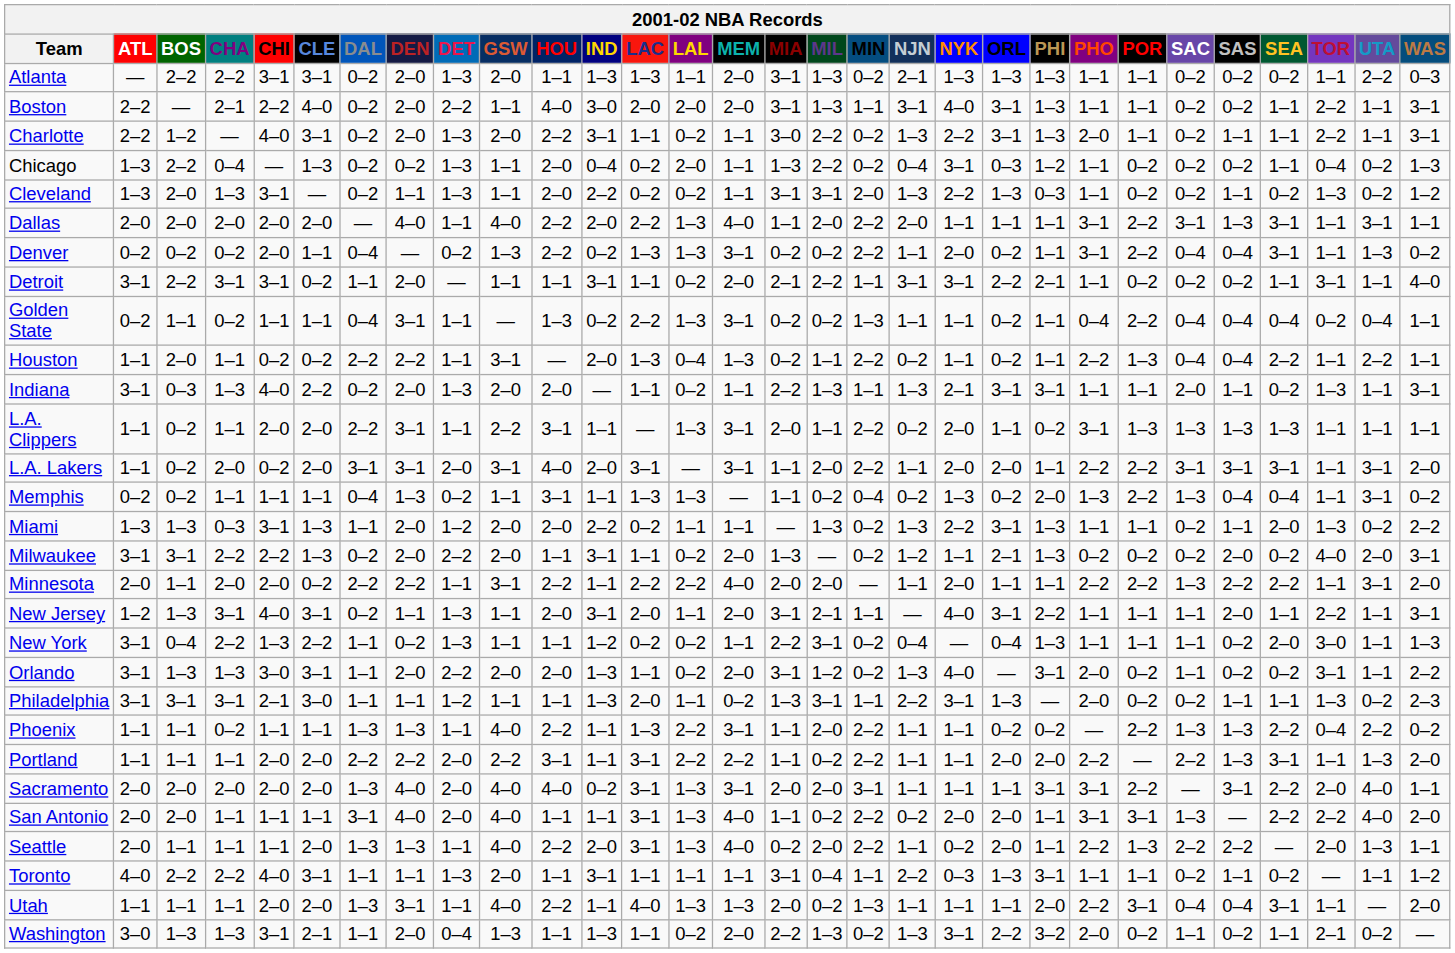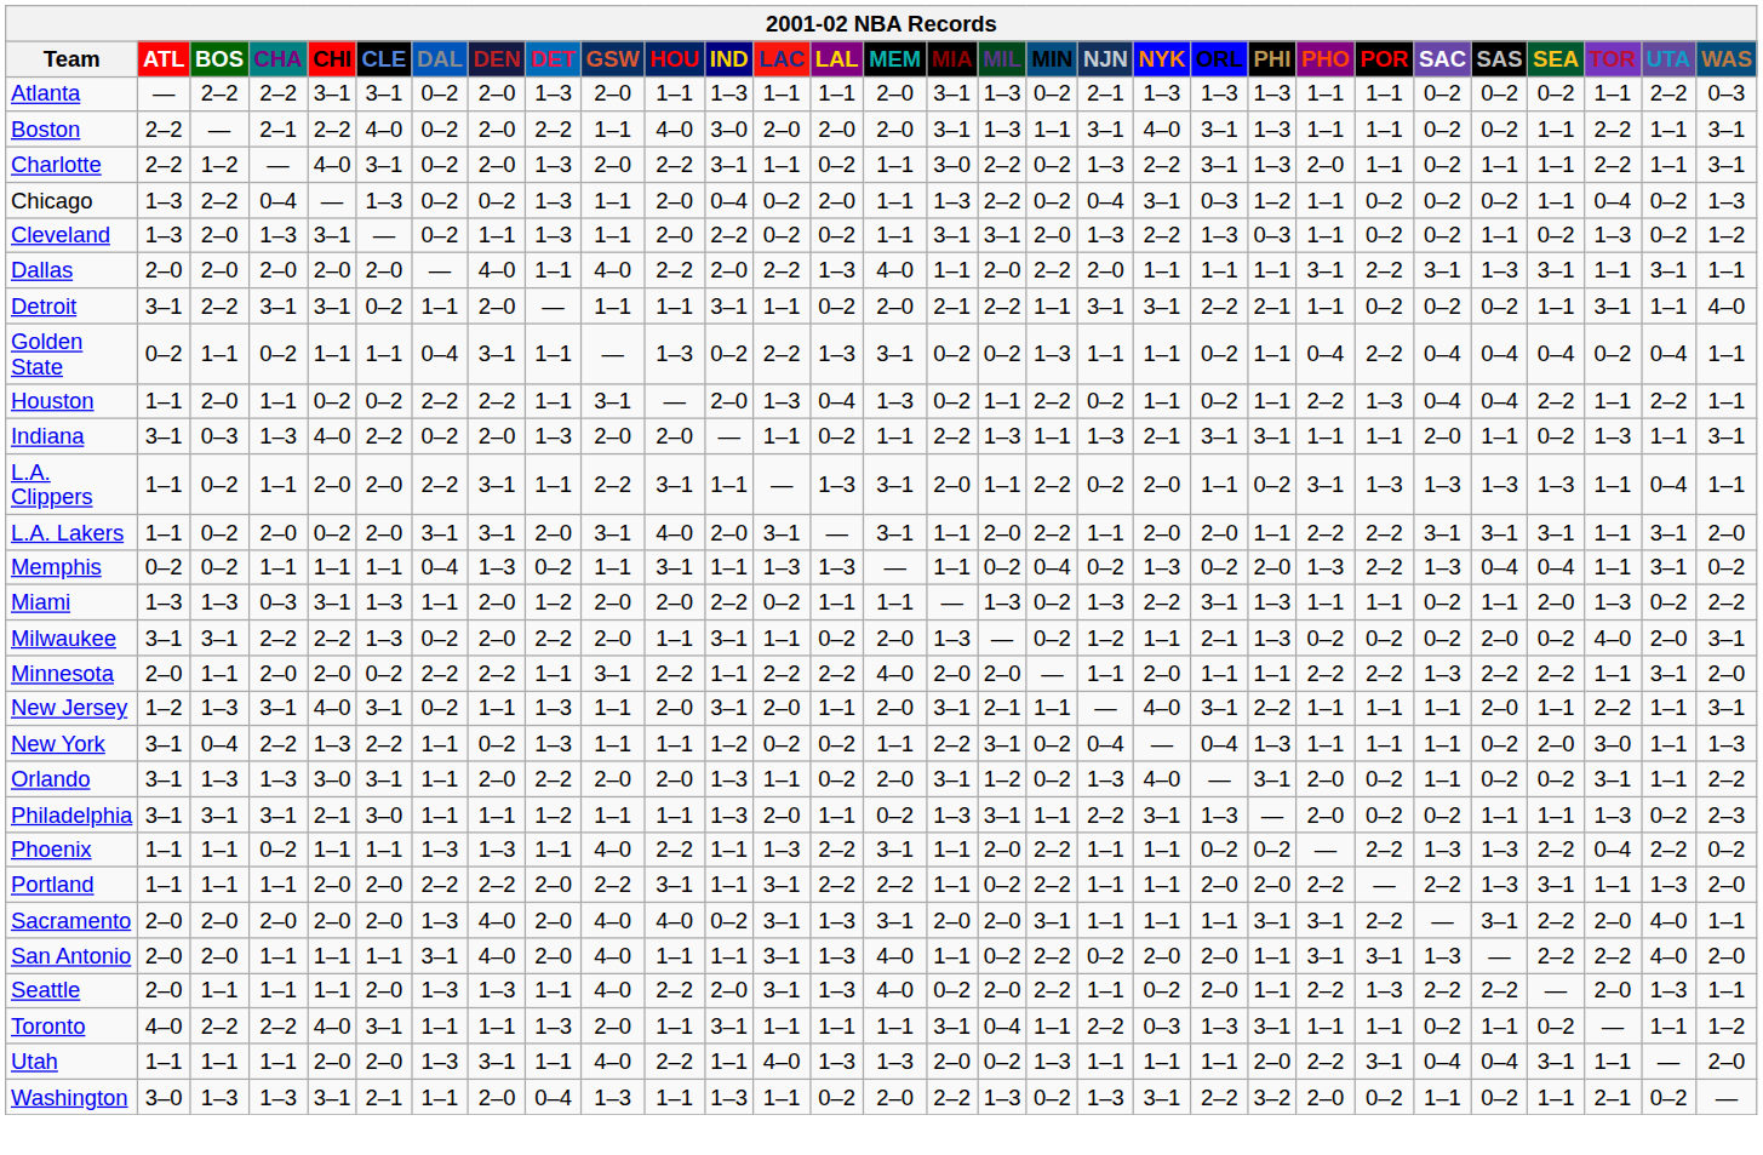 <table class="wikitable" style="font-size:90%; text-align:center;">
 <tr>
 <th colspan=30>2001-02 NBA Records</th>
 </tr>
 <tr>
 <th width=100>Team</th>
 <th style="background:#FF0000;color:#FFFFFF;width=35">ATL</th>
 <th style="background:#006400;color:#FFFFFF;width=35">BOS</th>
 <th style="background:#008080;color:#800080;width=35">CHA</th>
 <th style="background:#FF0000;color:#000000;width=35">CHI</th>
 <th style="background:#000000;color:#5787DC;width=35">CLE</th>
 <th style="background:#0055BA;color:#898D8F;width=35">DAL</th>
 <th style="background:#141A44;color:#BC2224;width=35">DEN</th>
 <th style="background:#006BB7;color:#ED164B;width=35">DET</th>
 <th style="background:#072E63;color:#DC5A34;width=35">GSW</th>
 <th style="background:#002366;color:#FF0000;width=35">HOU</th>
 <th style="background:#000080;color:#FFD700;width=35">IND</th>
 <th style="background:#F9160D;color:#1A2E8B;width=35">LAC</th>
 <th style="background:#800080;color:#FFD700;width=35">LAL</th>
 <th style="background:#000000;color:#0CB2AC;width=35">MEM</th>
 <th style="background:#000000;color:#8B0000;width=35">MIA</th>
 <th style="background:#00471B;color:#5C378A;width=35">MIL</th>
 <th style="background:#044D80;color:#000000;width=35">MIN</th>
 <th style="background:#12305B;color:#C4CED4;width=35">NJN</th>
 <th style="background:#0000FF;color:#FF8C00;width=35">NYK</th>
 <th style="background:#0000FF;color:#000000;width=35">ORL</th>
 <th style="background:#000000;color:#BB9754;width=35">PHI</th>
 <th style="background:#800080;color:#FF4500;width=35">PHO</th>
 <th style="background:#000000;color:#FF0000;width=35">POR</th>
 <th style="background:#6846A8;color:#FFFFFF;width=35">SAC</th>
 <th style="background:#000000;color:#C0C0C0;width=35">SAS</th>
 <th style="background:#005831;color:#FFC322;width=35">SEA</th>
 <th style="background:#7436BF;color:#BE0F34;width=35">TOR</th>
 <th style="background:#644A9C;color:#149BC7;width=35">UTA</th>
 <th style="background:#044D7D;color:#BC7A44;width=35">WAS</th>
 </tr>
 <tr>
 <td style="text-align:left;"><a href='#'>Atlanta</a></td>
 <td>—</td>
 <td>2–2</td>
 <td>2–2</td>
 <td>3–1</td>
 <td>3–1</td>
 <td>0–2</td>
 <td>2–0</td>
 <td>1–3</td>
 <td>2–0</td>
 <td>1–1</td>
 <td>1–3</td>
-<td>1–3</td>
+<td>1–1</td>
 <td>1–1</td>
 <td>2–0</td>
 <td>3–1</td>
 <td>1–3</td>
 <td>0–2</td>
 <td>2–1</td>
 <td>1–3</td>
 <td>1–3</td>
 <td>1–3</td>
 <td>1–1</td>
 <td>1–1</td>
 <td>0–2</td>
 <td>0–2</td>
 <td>0–2</td>
 <td>1–1</td>
 <td>2–2</td>
 <td>0–3</td>
 </tr>
 <tr>
 <td style="text-align:left;"><a href='#'>Boston</a></td>
 <td>2–2</td>
 <td>—</td>
 <td>2–1</td>
 <td>2–2</td>
 <td>4–0</td>
 <td>0–2</td>
 <td>2–0</td>
 <td>2–2</td>
 <td>1–1</td>
 <td>4–0</td>
 <td>3–0</td>
 <td>2–0</td>
 <td>2–0</td>
 <td>2–0</td>
 <td>3–1</td>
 <td>1–3</td>
 <td>1–1</td>
 <td>3–1</td>
 <td>4–0</td>
 <td>3–1</td>
 <td>1–3</td>
 <td>1–1</td>
 <td>1–1</td>
 <td>0–2</td>
 <td>0–2</td>
 <td>1–1</td>
 <td>2–2</td>
 <td>1–1</td>
 <td>3–1</td>
 </tr>
 <tr>
 <td style="text-align:left;"><a href='#'>Charlotte</a></td>
 <td>2–2</td>
 <td>1–2</td>
 <td>—</td>
 <td>4–0</td>
 <td>3–1</td>
 <td>0–2</td>
 <td>2–0</td>
 <td>1–3</td>
 <td>2–0</td>
 <td>2–2</td>
 <td>3–1</td>
 <td>1–1</td>
 <td>0–2</td>
 <td>1–1</td>
 <td>3–0</td>
 <td>2–2</td>
 <td>0–2</td>
 <td>1–3</td>
 <td>2–2</td>
 <td>3–1</td>
 <td>1–3</td>
 <td>2–0</td>
 <td>1–1</td>
 <td>0–2</td>
 <td>1–1</td>
 <td>1–1</td>
 <td>2–2</td>
 <td>1–1</td>
 <td>3–1</td>
 </tr>
 <tr>
 <td style="text-align:left;">Chicago</td>
 <td>1–3</td>
 <td>2–2</td>
 <td>0–4</td>
 <td>—</td>
 <td>1–3</td>
 <td>0–2</td>
 <td>0–2</td>
 <td>1–3</td>
 <td>1–1</td>
 <td>2–0</td>
 <td>0–4</td>
 <td>0–2</td>
 <td>2–0</td>
 <td>1–1</td>
 <td>1–3</td>
 <td>2–2</td>
 <td>0–2</td>
 <td>0–4</td>
 <td>3–1</td>
 <td>0–3</td>
 <td>1–2</td>
 <td>1–1</td>
 <td>0–2</td>
 <td>0–2</td>
 <td>0–2</td>
 <td>1–1</td>
 <td>0–4</td>
 <td>0–2</td>
 <td>1–3</td>
 </tr>
 <tr>
 <td style="text-align:left;"><a href='#'>Cleveland</a></td>
 <td>1–3</td>
 <td>2–0</td>
 <td>1–3</td>
 <td>3–1</td>
 <td>—</td>
 <td>0–2</td>
 <td>1–1</td>
 <td>1–3</td>
 <td>1–1</td>
 <td>2–0</td>
 <td>2–2</td>
 <td>0–2</td>
 <td>0–2</td>
 <td>1–1</td>
 <td>3–1</td>
 <td>3–1</td>
 <td>2–0</td>
 <td>1–3</td>
 <td>2–2</td>
 <td>1–3</td>
 <td>0–3</td>
 <td>1–1</td>
 <td>0–2</td>
 <td>0–2</td>
 <td>1–1</td>
 <td>0–2</td>
 <td>1–3</td>
 <td>0–2</td>
 <td>1–2</td>
 </tr>
 <tr>
 <td style="text-align:left;"><a href='#'>Dallas</a></td>
 <td>2–0</td>
 <td>2–0</td>
 <td>2–0</td>
 <td>2–0</td>
 <td>2–0</td>
 <td>—</td>
 <td>4–0</td>
 <td>1–1</td>
 <td>4–0</td>
 <td>2–2</td>
 <td>2–0</td>
 <td>2–2</td>
 <td>1–3</td>
 <td>4–0</td>
 <td>1–1</td>
 <td>2–0</td>
 <td>2–2</td>
 <td>2–0</td>
 <td>1–1</td>
 <td>1–1</td>
 <td>1–1</td>
 <td>3–1</td>
 <td>2–2</td>
 <td>3–1</td>
 <td>1–3</td>
 <td>3–1</td>
 <td>1–1</td>
 <td>3–1</td>
 <td>1–1</td>
 </tr>
 <tr>
-<td style="text-align:left;"><a href='#'>Denver</a></td>
-<td>0–2</td>
-<td>0–2</td>
-<td>0–2</td>
-<td>2–0</td>
-<td>1–1</td>
-<td>0–4</td>
-<td>—</td>
-<td>0–2</td>
-<td>1–3</td>
-<td>2–2</td>
-<td>0–2</td>
-<td>1–3</td>
-<td>1–3</td>
-<td>3–1</td>
-<td>0–2</td>
-<td>0–2</td>
-<td>2–2</td>
-<td>1–1</td>
-<td>2–0</td>
-<td>0–2</td>
-<td>1–1</td>
-<td>3–1</td>
-<td>2–2</td>
-<td>0–4</td>
-<td>0–4</td>
-<td>3–1</td>
-<td>1–1</td>
-<td>1–3</td>
-<td>0–2</td>
-</tr>
-<tr>
 <td style="text-align:left;"><a href='#'>Detroit</a></td>
 <td>3–1</td>
 <td>2–2</td>
 <td>3–1</td>
 <td>3–1</td>
 <td>0–2</td>
 <td>1–1</td>
 <td>2–0</td>
 <td>—</td>
 <td>1–1</td>
 <td>1–1</td>
 <td>3–1</td>
 <td>1–1</td>
 <td>0–2</td>
 <td>2–0</td>
 <td>2–1</td>
 <td>2–2</td>
 <td>1–1</td>
 <td>3–1</td>
 <td>3–1</td>
 <td>2–2</td>
 <td>2–1</td>
 <td>1–1</td>
 <td>0–2</td>
 <td>0–2</td>
 <td>0–2</td>
 <td>1–1</td>
 <td>3–1</td>
 <td>1–1</td>
 <td>4–0</td>
 </tr>
 <tr>
 <td style="text-align:left;"><a href='#'>Golden State</a></td>
 <td>0–2</td>
 <td>1–1</td>
 <td>0–2</td>
 <td>1–1</td>
 <td>1–1</td>
 <td>0–4</td>
 <td>3–1</td>
 <td>1–1</td>
 <td>—</td>
 <td>1–3</td>
 <td>0–2</td>
 <td>2–2</td>
 <td>1–3</td>
 <td>3–1</td>
 <td>0–2</td>
 <td>0–2</td>
 <td>1–3</td>
 <td>1–1</td>
 <td>1–1</td>
 <td>0–2</td>
 <td>1–1</td>
 <td>0–4</td>
 <td>2–2</td>
 <td>0–4</td>
 <td>0–4</td>
 <td>0–4</td>
 <td>0–2</td>
 <td>0–4</td>
 <td>1–1</td>
 </tr>
 <tr>
 <td style="text-align:left;"><a href='#'>Houston</a></td>
 <td>1–1</td>
 <td>2–0</td>
 <td>1–1</td>
 <td>0–2</td>
 <td>0–2</td>
 <td>2–2</td>
 <td>2–2</td>
 <td>1–1</td>
 <td>3–1</td>
 <td>—</td>
 <td>2–0</td>
 <td>1–3</td>
 <td>0–4</td>
 <td>1–3</td>
 <td>0–2</td>
 <td>1–1</td>
 <td>2–2</td>
 <td>0–2</td>
 <td>1–1</td>
 <td>0–2</td>
 <td>1–1</td>
 <td>2–2</td>
 <td>1–3</td>
 <td>0–4</td>
 <td>0–4</td>
 <td>2–2</td>
 <td>1–1</td>
 <td>2–2</td>
 <td>1–1</td>
 </tr>
 <tr>
 <td style="text-align:left;"><a href='#'>Indiana</a></td>
 <td>3–1</td>
 <td>0–3</td>
 <td>1–3</td>
 <td>4–0</td>
 <td>2–2</td>
 <td>0–2</td>
 <td>2–0</td>
 <td>1–3</td>
 <td>2–0</td>
 <td>2–0</td>
 <td>—</td>
 <td>1–1</td>
 <td>0–2</td>
 <td>1–1</td>
 <td>2–2</td>
 <td>1–3</td>
 <td>1–1</td>
 <td>1–3</td>
 <td>2–1</td>
 <td>3–1</td>
 <td>3–1</td>
 <td>1–1</td>
 <td>1–1</td>
 <td>2–0</td>
 <td>1–1</td>
 <td>0–2</td>
 <td>1–3</td>
 <td>1–1</td>
 <td>3–1</td>
 </tr>
 <tr>
 <td style="text-align:left;"><a href='#'>L.A. Clippers</a></td>
 <td>1–1</td>
 <td>0–2</td>
 <td>1–1</td>
 <td>2–0</td>
 <td>2–0</td>
 <td>2–2</td>
 <td>3–1</td>
 <td>1–1</td>
 <td>2–2</td>
 <td>3–1</td>
 <td>1–1</td>
 <td>—</td>
 <td>1–3</td>
 <td>3–1</td>
 <td>2–0</td>
 <td>1–1</td>
 <td>2–2</td>
 <td>0–2</td>
 <td>2–0</td>
 <td>1–1</td>
 <td>0–2</td>
 <td>3–1</td>
 <td>1–3</td>
 <td>1–3</td>
 <td>1–3</td>
 <td>1–3</td>
 <td>1–1</td>
-<td>1–1</td>
+<td>0–4</td>
 <td>1–1</td>
 </tr>
 <tr>
 <td style="text-align:left;"><a href='#'>L.A. Lakers</a></td>
 <td>1–1</td>
 <td>0–2</td>
 <td>2–0</td>
 <td>0–2</td>
 <td>2–0</td>
 <td>3–1</td>
 <td>3–1</td>
 <td>2–0</td>
 <td>3–1</td>
 <td>4–0</td>
 <td>2–0</td>
 <td>3–1</td>
 <td>—</td>
 <td>3–1</td>
 <td>1–1</td>
 <td>2–0</td>
 <td>2–2</td>
 <td>1–1</td>
 <td>2–0</td>
 <td>2–0</td>
 <td>1–1</td>
 <td>2–2</td>
 <td>2–2</td>
 <td>3–1</td>
 <td>3–1</td>
 <td>3–1</td>
 <td>1–1</td>
 <td>3–1</td>
 <td>2–0</td>
 </tr>
 <tr>
 <td style="text-align:left;"><a href='#'>Memphis</a></td>
 <td>0–2</td>
 <td>0–2</td>
 <td>1–1</td>
 <td>1–1</td>
 <td>1–1</td>
 <td>0–4</td>
 <td>1–3</td>
 <td>0–2</td>
 <td>1–1</td>
 <td>3–1</td>
 <td>1–1</td>
 <td>1–3</td>
 <td>1–3</td>
 <td>—</td>
 <td>1–1</td>
 <td>0–2</td>
 <td>0–4</td>
 <td>0–2</td>
 <td>1–3</td>
 <td>0–2</td>
 <td>2–0</td>
 <td>1–3</td>
 <td>2–2</td>
 <td>1–3</td>
 <td>0–4</td>
 <td>0–4</td>
 <td>1–1</td>
 <td>3–1</td>
 <td>0–2</td>
 </tr>
 <tr>
 <td style="text-align:left;"><a href='#'>Miami</a></td>
 <td>1–3</td>
 <td>1–3</td>
 <td>0–3</td>
 <td>3–1</td>
 <td>1–3</td>
 <td>1–1</td>
 <td>2–0</td>
 <td>1–2</td>
 <td>2–0</td>
 <td>2–0</td>
 <td>2–2</td>
 <td>0–2</td>
 <td>1–1</td>
 <td>1–1</td>
 <td>—</td>
 <td>1–3</td>
 <td>0–2</td>
 <td>1–3</td>
 <td>2–2</td>
 <td>3–1</td>
 <td>1–3</td>
 <td>1–1</td>
 <td>1–1</td>
 <td>0–2</td>
 <td>1–1</td>
 <td>2–0</td>
 <td>1–3</td>
 <td>0–2</td>
 <td>2–2</td>
 </tr>
 <tr>
 <td style="text-align:left;"><a href='#'>Milwaukee</a></td>
 <td>3–1</td>
 <td>3–1</td>
 <td>2–2</td>
 <td>2–2</td>
 <td>1–3</td>
 <td>0–2</td>
 <td>2–0</td>
 <td>2–2</td>
 <td>2–0</td>
 <td>1–1</td>
 <td>3–1</td>
 <td>1–1</td>
 <td>0–2</td>
 <td>2–0</td>
 <td>1–3</td>
 <td>—</td>
 <td>0–2</td>
 <td>1–2</td>
 <td>1–1</td>
 <td>2–1</td>
 <td>1–3</td>
 <td>0–2</td>
 <td>0–2</td>
 <td>0–2</td>
 <td>2–0</td>
 <td>0–2</td>
 <td>4–0</td>
 <td>2–0</td>
 <td>3–1</td>
 </tr>
 <tr>
 <td style="text-align:left;"><a href='#'>Minnesota</a></td>
 <td>2–0</td>
 <td>1–1</td>
 <td>2–0</td>
 <td>2–0</td>
 <td>0–2</td>
 <td>2–2</td>
 <td>2–2</td>
 <td>1–1</td>
 <td>3–1</td>
 <td>2–2</td>
 <td>1–1</td>
 <td>2–2</td>
 <td>2–2</td>
 <td>4–0</td>
 <td>2–0</td>
 <td>2–0</td>
 <td>—</td>
 <td>1–1</td>
 <td>2–0</td>
 <td>1–1</td>
 <td>1–1</td>
 <td>2–2</td>
 <td>2–2</td>
 <td>1–3</td>
 <td>2–2</td>
 <td>2–2</td>
 <td>1–1</td>
 <td>3–1</td>
 <td>2–0</td>
 </tr>
 <tr>
 <td style="text-align:left;"><a href='#'>New Jersey</a></td>
 <td>1–2</td>
 <td>1–3</td>
 <td>3–1</td>
 <td>4–0</td>
 <td>3–1</td>
 <td>0–2</td>
 <td>1–1</td>
 <td>1–3</td>
 <td>1–1</td>
 <td>2–0</td>
 <td>3–1</td>
 <td>2–0</td>
 <td>1–1</td>
 <td>2–0</td>
 <td>3–1</td>
 <td>2–1</td>
 <td>1–1</td>
 <td>—</td>
 <td>4–0</td>
 <td>3–1</td>
 <td>2–2</td>
 <td>1–1</td>
 <td>1–1</td>
 <td>1–1</td>
 <td>2–0</td>
 <td>1–1</td>
 <td>2–2</td>
 <td>1–1</td>
 <td>3–1</td>
 </tr>
 <tr>
 <td style="text-align:left;"><a href='#'>New York</a></td>
 <td>3–1</td>
 <td>0–4</td>
 <td>2–2</td>
 <td>1–3</td>
 <td>2–2</td>
 <td>1–1</td>
 <td>0–2</td>
 <td>1–3</td>
 <td>1–1</td>
 <td>1–1</td>
 <td>1–2</td>
 <td>0–2</td>
 <td>0–2</td>
 <td>1–1</td>
 <td>2–2</td>
 <td>3–1</td>
 <td>0–2</td>
 <td>0–4</td>
 <td>—</td>
 <td>0–4</td>
 <td>1–3</td>
 <td>1–1</td>
 <td>1–1</td>
 <td>1–1</td>
 <td>0–2</td>
 <td>2–0</td>
 <td>3–0</td>
 <td>1–1</td>
 <td>1–3</td>
 </tr>
 <tr>
 <td style="text-align:left;"><a href='#'>Orlando</a></td>
 <td>3–1</td>
 <td>1–3</td>
 <td>1–3</td>
 <td>3–0</td>
 <td>3–1</td>
 <td>1–1</td>
 <td>2–0</td>
 <td>2–2</td>
 <td>2–0</td>
 <td>2–0</td>
 <td>1–3</td>
 <td>1–1</td>
 <td>0–2</td>
 <td>2–0</td>
 <td>3–1</td>
 <td>1–2</td>
 <td>0–2</td>
 <td>1–3</td>
 <td>4–0</td>
 <td>—</td>
 <td>3–1</td>
 <td>2–0</td>
 <td>0–2</td>
 <td>1–1</td>
 <td>0–2</td>
 <td>0–2</td>
 <td>3–1</td>
 <td>1–1</td>
 <td>2–2</td>
 </tr>
 <tr>
 <td style="text-align:left;"><a href='#'>Philadelphia</a></td>
 <td>3–1</td>
 <td>3–1</td>
 <td>3–1</td>
 <td>2–1</td>
 <td>3–0</td>
 <td>1–1</td>
 <td>1–1</td>
 <td>1–2</td>
 <td>1–1</td>
 <td>1–1</td>
 <td>1–3</td>
 <td>2–0</td>
 <td>1–1</td>
 <td>0–2</td>
 <td>1–3</td>
 <td>3–1</td>
 <td>1–1</td>
 <td>2–2</td>
 <td>3–1</td>
 <td>1–3</td>
 <td>—</td>
 <td>2–0</td>
 <td>0–2</td>
 <td>0–2</td>
 <td>1–1</td>
 <td>1–1</td>
 <td>1–3</td>
 <td>0–2</td>
 <td>2–3</td>
 </tr>
 <tr>
 <td style="text-align:left;"><a href='#'>Phoenix</a></td>
 <td>1–1</td>
 <td>1–1</td>
 <td>0–2</td>
 <td>1–1</td>
 <td>1–1</td>
 <td>1–3</td>
 <td>1–3</td>
 <td>1–1</td>
 <td>4–0</td>
 <td>2–2</td>
 <td>1–1</td>
 <td>1–3</td>
 <td>2–2</td>
 <td>3–1</td>
 <td>1–1</td>
 <td>2–0</td>
 <td>2–2</td>
 <td>1–1</td>
 <td>1–1</td>
 <td>0–2</td>
 <td>0–2</td>
 <td>—</td>
 <td>2–2</td>
 <td>1–3</td>
 <td>1–3</td>
 <td>2–2</td>
 <td>0–4</td>
 <td>2–2</td>
 <td>0–2</td>
 </tr>
 <tr>
 <td style="text-align:left;"><a href='#'>Portland</a></td>
 <td>1–1</td>
 <td>1–1</td>
 <td>1–1</td>
 <td>2–0</td>
 <td>2–0</td>
 <td>2–2</td>
 <td>2–2</td>
 <td>2–0</td>
 <td>2–2</td>
 <td>3–1</td>
 <td>1–1</td>
 <td>3–1</td>
 <td>2–2</td>
 <td>2–2</td>
 <td>1–1</td>
 <td>0–2</td>
 <td>2–2</td>
 <td>1–1</td>
 <td>1–1</td>
 <td>2–0</td>
 <td>2–0</td>
 <td>2–2</td>
 <td>—</td>
 <td>2–2</td>
 <td>1–3</td>
 <td>3–1</td>
 <td>1–1</td>
 <td>1–3</td>
 <td>2–0</td>
 </tr>
 <tr>
 <td style="text-align:left;"><a href='#'>Sacramento</a></td>
 <td>2–0</td>
 <td>2–0</td>
 <td>2–0</td>
 <td>2–0</td>
 <td>2–0</td>
 <td>1–3</td>
 <td>4–0</td>
 <td>2–0</td>
 <td>4–0</td>
 <td>4–0</td>
 <td>0–2</td>
 <td>3–1</td>
 <td>1–3</td>
 <td>3–1</td>
 <td>2–0</td>
 <td>2–0</td>
 <td>3–1</td>
 <td>1–1</td>
 <td>1–1</td>
 <td>1–1</td>
 <td>3–1</td>
 <td>3–1</td>
 <td>2–2</td>
 <td>—</td>
 <td>3–1</td>
 <td>2–2</td>
 <td>2–0</td>
 <td>4–0</td>
 <td>1–1</td>
 </tr>
 <tr>
 <td style="text-align:left;"><a href='#'>San Antonio</a></td>
 <td>2–0</td>
 <td>2–0</td>
 <td>1–1</td>
 <td>1–1</td>
 <td>1–1</td>
 <td>3–1</td>
 <td>4–0</td>
 <td>2–0</td>
 <td>4–0</td>
 <td>1–1</td>
 <td>1–1</td>
 <td>3–1</td>
 <td>1–3</td>
 <td>4–0</td>
 <td>1–1</td>
 <td>0–2</td>
 <td>2–2</td>
 <td>0–2</td>
 <td>2–0</td>
 <td>2–0</td>
 <td>1–1</td>
 <td>3–1</td>
 <td>3–1</td>
 <td>1–3</td>
 <td>—</td>
 <td>2–2</td>
 <td>2–2</td>
 <td>4–0</td>
 <td>2–0</td>
 </tr>
 <tr>
 <td style="text-align:left;"><a href='#'>Seattle</a></td>
 <td>2–0</td>
 <td>1–1</td>
 <td>1–1</td>
 <td>1–1</td>
 <td>2–0</td>
 <td>1–3</td>
 <td>1–3</td>
 <td>1–1</td>
 <td>4–0</td>
 <td>2–2</td>
 <td>2–0</td>
 <td>3–1</td>
 <td>1–3</td>
 <td>4–0</td>
 <td>0–2</td>
 <td>2–0</td>
 <td>2–2</td>
 <td>1–1</td>
 <td>0–2</td>
 <td>2–0</td>
 <td>1–1</td>
 <td>2–2</td>
 <td>1–3</td>
 <td>2–2</td>
 <td>2–2</td>
 <td>—</td>
 <td>2–0</td>
 <td>1–3</td>
 <td>1–1</td>
 </tr>
 <tr>
 <td style="text-align:left;"><a href='#'>Toronto</a></td>
 <td>4–0</td>
 <td>2–2</td>
 <td>2–2</td>
 <td>4–0</td>
 <td>3–1</td>
 <td>1–1</td>
 <td>1–1</td>
 <td>1–3</td>
 <td>2–0</td>
 <td>1–1</td>
 <td>3–1</td>
 <td>1–1</td>
 <td>1–1</td>
 <td>1–1</td>
 <td>3–1</td>
 <td>0–4</td>
 <td>1–1</td>
 <td>2–2</td>
 <td>0–3</td>
 <td>1–3</td>
 <td>3–1</td>
 <td>1–1</td>
 <td>1–1</td>
 <td>0–2</td>
 <td>1–1</td>
 <td>0–2</td>
 <td>—</td>
 <td>1–1</td>
 <td>1–2</td>
 </tr>
 <tr>
 <td style="text-align:left;"><a href='#'>Utah</a></td>
 <td>1–1</td>
 <td>1–1</td>
 <td>1–1</td>
 <td>2–0</td>
 <td>2–0</td>
 <td>1–3</td>
 <td>3–1</td>
 <td>1–1</td>
 <td>4–0</td>
 <td>2–2</td>
 <td>1–1</td>
 <td>4–0</td>
 <td>1–3</td>
 <td>1–3</td>
 <td>2–0</td>
 <td>0–2</td>
 <td>1–3</td>
 <td>1–1</td>
 <td>1–1</td>
 <td>1–1</td>
 <td>2–0</td>
 <td>2–2</td>
 <td>3–1</td>
 <td>0–4</td>
 <td>0–4</td>
 <td>3–1</td>
 <td>1–1</td>
 <td>—</td>
 <td>2–0</td>
 </tr>
 <tr>
 <td style="text-align:left;"><a href='#'>Washington</a></td>
 <td>3–0</td>
 <td>1–3</td>
 <td>1–3</td>
 <td>3–1</td>
 <td>2–1</td>
 <td>1–1</td>
 <td>2–0</td>
 <td>0–4</td>
 <td>1–3</td>
 <td>1–1</td>
 <td>1–3</td>
 <td>1–1</td>
 <td>0–2</td>
 <td>2–0</td>
 <td>2–2</td>
 <td>1–3</td>
 <td>0–2</td>
 <td>1–3</td>
 <td>3–1</td>
 <td>2–2</td>
 <td>3–2</td>
 <td>2–0</td>
 <td>0–2</td>
 <td>1–1</td>
 <td>0–2</td>
 <td>1–1</td>
 <td>2–1</td>
 <td>0–2</td>
 <td>—</td>
 </tr>
 </table>
